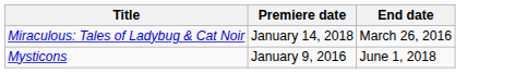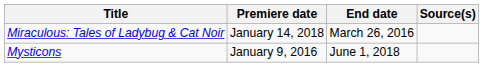 <table class="wikitable sortable">
 <tr>
 <th>Title</th>
 <th>Premiere date</th>
 <th>End date</th>
+<th>Source(s)</th>
 </tr>
 <tr>
 <td><em><a href='#'>Miraculous: Tales of Ladybug & Cat Noir</a></em></td>
 <td>January 14, 2018</td>
 <td>March 26, 2016</td>
+<td></td>
 </tr>
 <tr>
 <td><em><a href='#'>Mysticons</a></em></td>
 <td>January 9, 2016</td>
 <td>June 1, 2018</td>
+<td></td>
 </tr>
 </table>
